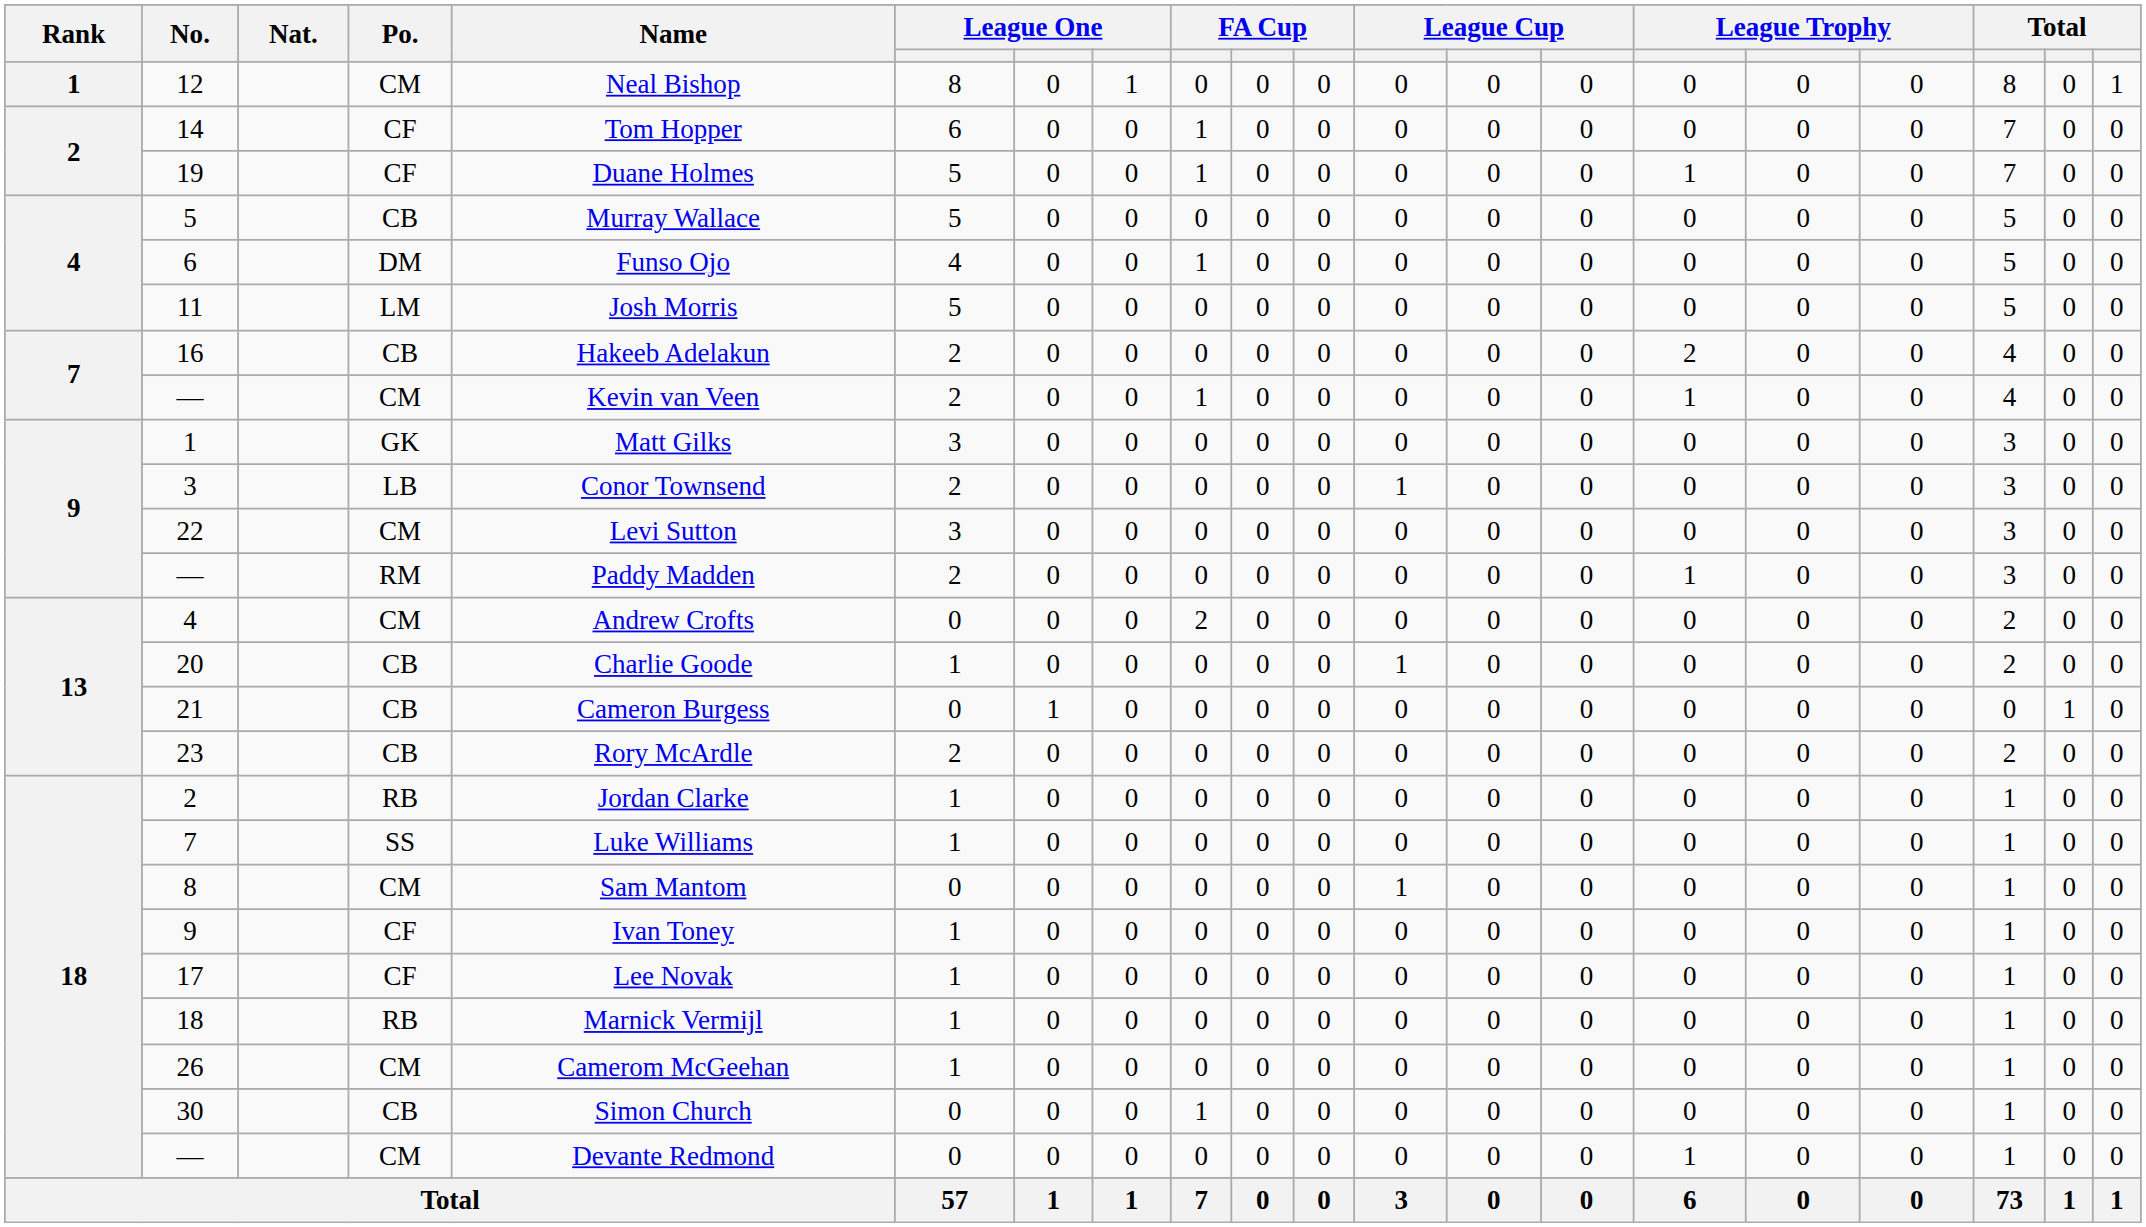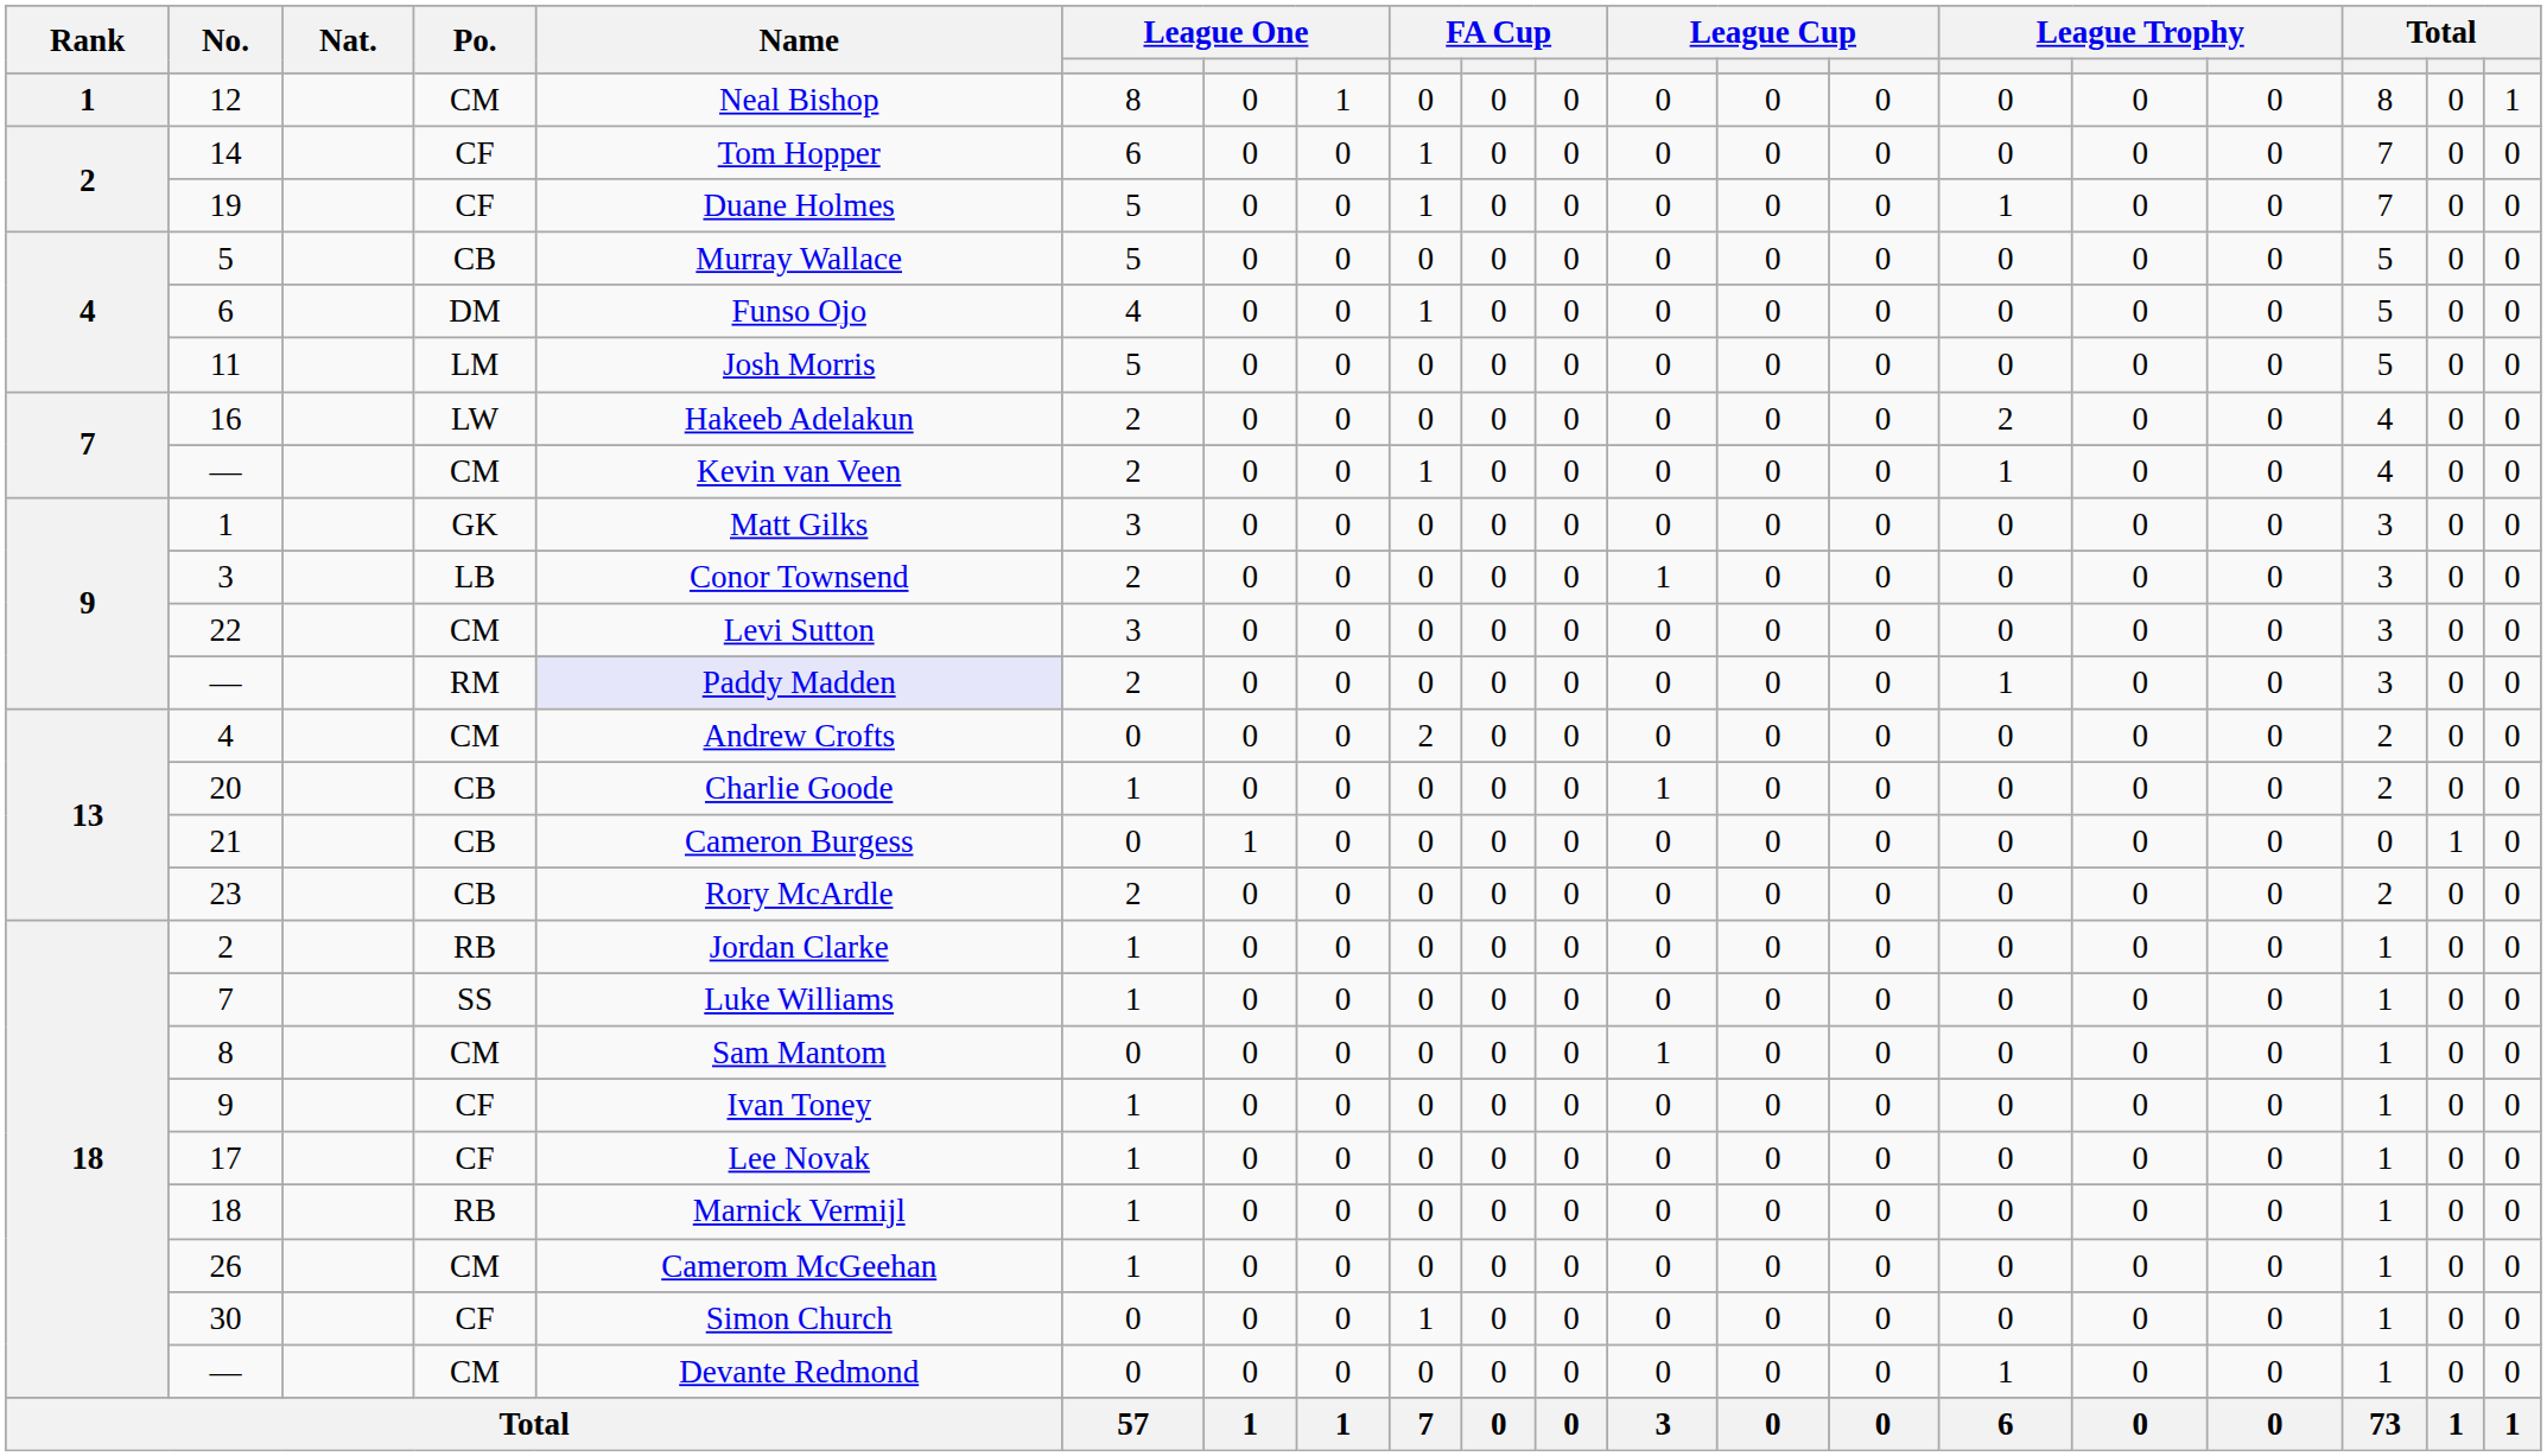 <table class="wikitable" style="text-align:center; font-size:95%; width:95%;">
 <tr>
 <th rowspan=2>Rank</th>
 <th rowspan=2>No.</th>
 <th rowspan=2>Nat.</th>
 <th rowspan=2>Po.</th>
 <th rowspan=2>Name</th>
 <th colspan=3><a href='#'>League One</a></th>
 <th colspan=3><a href='#'>FA Cup</a></th>
 <th colspan=3><a href='#'>League Cup</a></th>
 <th colspan=3><a href='#'>League Trophy</a></th>
 <th colspan=3>Total</th>
 </tr>
 <tr>
 <th></th>
 <th></th>
 <th></th>
 <th></th>
 <th></th>
 <th></th>
 <th></th>
 <th></th>
 <th></th>
 <th></th>
 <th></th>
 <th></th>
 <th></th>
 <th></th>
 <th></th>
 </tr>
 <tr>
 <th rowspan=1>1</th>
 <td>12</td>
 <td></td>
 <td>CM</td>
 <td><a href='#'>Neal Bishop</a></td>
 <td>8</td>
 <td>0</td>
 <td>1</td>
 <td>0</td>
 <td>0</td>
 <td>0</td>
 <td>0</td>
 <td>0</td>
 <td>0</td>
 <td>0</td>
 <td>0</td>
 <td>0</td>
 <td>8</td>
 <td>0</td>
 <td>1</td>
 </tr>
 <tr>
 <th rowspan=2>2</th>
 <td>14</td>
 <td></td>
 <td>CF</td>
 <td><a href='#'>Tom Hopper</a></td>
 <td>6</td>
 <td>0</td>
 <td>0</td>
 <td>1</td>
 <td>0</td>
 <td>0</td>
 <td>0</td>
 <td>0</td>
 <td>0</td>
 <td>0</td>
 <td>0</td>
 <td>0</td>
 <td>7</td>
 <td>0</td>
 <td>0</td>
 </tr>
 <tr>
 <td>19</td>
 <td></td>
 <td>CF</td>
 <td><a href='#'>Duane Holmes</a></td>
 <td>5</td>
 <td>0</td>
 <td>0</td>
 <td>1</td>
 <td>0</td>
 <td>0</td>
 <td>0</td>
 <td>0</td>
 <td>0</td>
 <td>1</td>
 <td>0</td>
 <td>0</td>
 <td>7</td>
 <td>0</td>
 <td>0</td>
 </tr>
 <tr>
 <th rowspan=3>4</th>
 <td>5</td>
 <td></td>
 <td>CB</td>
 <td><a href='#'>Murray Wallace</a></td>
 <td>5</td>
 <td>0</td>
 <td>0</td>
 <td>0</td>
 <td>0</td>
 <td>0</td>
 <td>0</td>
 <td>0</td>
 <td>0</td>
 <td>0</td>
 <td>0</td>
 <td>0</td>
 <td>5</td>
 <td>0</td>
 <td>0</td>
 </tr>
 <tr>
 <td>6</td>
 <td></td>
 <td>DM</td>
 <td><a href='#'>Funso Ojo</a></td>
 <td>4</td>
 <td>0</td>
 <td>0</td>
 <td>1</td>
 <td>0</td>
 <td>0</td>
 <td>0</td>
 <td>0</td>
 <td>0</td>
 <td>0</td>
 <td>0</td>
 <td>0</td>
 <td>5</td>
 <td>0</td>
 <td>0</td>
 </tr>
 <tr>
 <td>11</td>
 <td></td>
 <td>LM</td>
 <td><a href='#'>Josh Morris</a></td>
 <td>5</td>
 <td>0</td>
 <td>0</td>
 <td>0</td>
 <td>0</td>
 <td>0</td>
 <td>0</td>
 <td>0</td>
 <td>0</td>
 <td>0</td>
 <td>0</td>
 <td>0</td>
 <td>5</td>
 <td>0</td>
 <td>0</td>
 </tr>
 <tr>
 <th rowspan=2>7</th>
 <td>16</td>
 <td></td>
-<td>CB</td>
+<td>LW</td>
 <td><a href='#'>Hakeeb Adelakun</a></td>
 <td>2</td>
 <td>0</td>
 <td>0</td>
 <td>0</td>
 <td>0</td>
 <td>0</td>
 <td>0</td>
 <td>0</td>
 <td>0</td>
 <td>2</td>
 <td>0</td>
 <td>0</td>
 <td>4</td>
 <td>0</td>
 <td>0</td>
 </tr>
 <tr>
 <td>—</td>
 <td></td>
 <td>CM</td>
 <td><a href='#'>Kevin van Veen</a></td>
 <td>2</td>
 <td>0</td>
 <td>0</td>
 <td>1</td>
 <td>0</td>
 <td>0</td>
 <td>0</td>
 <td>0</td>
 <td>0</td>
 <td>1</td>
 <td>0</td>
 <td>0</td>
 <td>4</td>
 <td>0</td>
 <td>0</td>
 </tr>
 <tr>
 <th rowspan=4>9</th>
 <td>1</td>
 <td></td>
 <td>GK</td>
 <td><a href='#'>Matt Gilks</a></td>
 <td>3</td>
 <td>0</td>
 <td>0</td>
 <td>0</td>
 <td>0</td>
 <td>0</td>
 <td>0</td>
 <td>0</td>
 <td>0</td>
 <td>0</td>
 <td>0</td>
 <td>0</td>
 <td>3</td>
 <td>0</td>
 <td>0</td>
 </tr>
 <tr>
 <td>3</td>
 <td></td>
 <td>LB</td>
 <td><a href='#'>Conor Townsend</a></td>
 <td>2</td>
 <td>0</td>
 <td>0</td>
 <td>0</td>
 <td>0</td>
 <td>0</td>
 <td>1</td>
 <td>0</td>
 <td>0</td>
 <td>0</td>
 <td>0</td>
 <td>0</td>
 <td>3</td>
 <td>0</td>
 <td>0</td>
 </tr>
 <tr>
 <td>22</td>
 <td></td>
 <td>CM</td>
 <td><a href='#'>Levi Sutton</a></td>
 <td>3</td>
 <td>0</td>
 <td>0</td>
 <td>0</td>
 <td>0</td>
 <td>0</td>
 <td>0</td>
 <td>0</td>
 <td>0</td>
 <td>0</td>
 <td>0</td>
 <td>0</td>
 <td>3</td>
 <td>0</td>
 <td>0</td>
 </tr>
 <tr>
 <td>—</td>
 <td></td>
 <td>RM</td>
-<td><a href='#'>Paddy Madden</a></td>
+<td style="background: lavender;"><a href='#'>Paddy Madden</a></td>
 <td>2</td>
 <td>0</td>
 <td>0</td>
 <td>0</td>
 <td>0</td>
 <td>0</td>
 <td>0</td>
 <td>0</td>
 <td>0</td>
 <td>1</td>
 <td>0</td>
 <td>0</td>
 <td>3</td>
 <td>0</td>
 <td>0</td>
 </tr>
 <tr>
 <th rowspan=4>13</th>
 <td>4</td>
 <td></td>
 <td>CM</td>
 <td><a href='#'>Andrew Crofts</a></td>
 <td>0</td>
 <td>0</td>
 <td>0</td>
 <td>2</td>
 <td>0</td>
 <td>0</td>
 <td>0</td>
 <td>0</td>
 <td>0</td>
 <td>0</td>
 <td>0</td>
 <td>0</td>
 <td>2</td>
 <td>0</td>
 <td>0</td>
 </tr>
 <tr>
 <td>20</td>
 <td></td>
 <td>CB</td>
 <td><a href='#'>Charlie Goode</a></td>
 <td>1</td>
 <td>0</td>
 <td>0</td>
 <td>0</td>
 <td>0</td>
 <td>0</td>
 <td>1</td>
 <td>0</td>
 <td>0</td>
 <td>0</td>
 <td>0</td>
 <td>0</td>
 <td>2</td>
 <td>0</td>
 <td>0</td>
 </tr>
 <tr>
 <td>21</td>
 <td></td>
 <td>CB</td>
 <td><a href='#'>Cameron Burgess</a></td>
 <td>0</td>
 <td>1</td>
 <td>0</td>
 <td>0</td>
 <td>0</td>
 <td>0</td>
 <td>0</td>
 <td>0</td>
 <td>0</td>
 <td>0</td>
 <td>0</td>
 <td>0</td>
 <td>0</td>
 <td>1</td>
 <td>0</td>
 </tr>
 <tr>
 <td>23</td>
 <td></td>
 <td>CB</td>
 <td><a href='#'>Rory McArdle</a></td>
 <td>2</td>
 <td>0</td>
 <td>0</td>
 <td>0</td>
 <td>0</td>
 <td>0</td>
 <td>0</td>
 <td>0</td>
 <td>0</td>
 <td>0</td>
 <td>0</td>
 <td>0</td>
 <td>2</td>
 <td>0</td>
 <td>0</td>
 </tr>
 <tr>
 <th rowspan=9>18</th>
 <td>2</td>
 <td></td>
 <td>RB</td>
 <td><a href='#'>Jordan Clarke</a></td>
 <td>1</td>
 <td>0</td>
 <td>0</td>
 <td>0</td>
 <td>0</td>
 <td>0</td>
 <td>0</td>
 <td>0</td>
 <td>0</td>
 <td>0</td>
 <td>0</td>
 <td>0</td>
 <td>1</td>
 <td>0</td>
 <td>0</td>
 </tr>
 <tr>
 <td>7</td>
 <td></td>
 <td>SS</td>
 <td><a href='#'>Luke Williams</a></td>
 <td>1</td>
 <td>0</td>
 <td>0</td>
 <td>0</td>
 <td>0</td>
 <td>0</td>
 <td>0</td>
 <td>0</td>
 <td>0</td>
 <td>0</td>
 <td>0</td>
 <td>0</td>
 <td>1</td>
 <td>0</td>
 <td>0</td>
 </tr>
 <tr>
 <td>8</td>
 <td></td>
 <td>CM</td>
 <td><a href='#'>Sam Mantom</a></td>
 <td>0</td>
 <td>0</td>
 <td>0</td>
 <td>0</td>
 <td>0</td>
 <td>0</td>
 <td>1</td>
 <td>0</td>
 <td>0</td>
 <td>0</td>
 <td>0</td>
 <td>0</td>
 <td>1</td>
 <td>0</td>
 <td>0</td>
 </tr>
 <tr>
 <td>9</td>
 <td></td>
 <td>CF</td>
 <td><a href='#'>Ivan Toney</a></td>
 <td>1</td>
 <td>0</td>
 <td>0</td>
 <td>0</td>
 <td>0</td>
 <td>0</td>
 <td>0</td>
 <td>0</td>
 <td>0</td>
 <td>0</td>
 <td>0</td>
 <td>0</td>
 <td>1</td>
 <td>0</td>
 <td>0</td>
 </tr>
 <tr>
 <td>17</td>
 <td></td>
 <td>CF</td>
 <td><a href='#'>Lee Novak</a></td>
 <td>1</td>
 <td>0</td>
 <td>0</td>
 <td>0</td>
 <td>0</td>
 <td>0</td>
 <td>0</td>
 <td>0</td>
 <td>0</td>
 <td>0</td>
 <td>0</td>
 <td>0</td>
 <td>1</td>
 <td>0</td>
 <td>0</td>
 </tr>
 <tr>
 <td>18</td>
 <td></td>
 <td>RB</td>
 <td><a href='#'>Marnick Vermijl</a></td>
 <td>1</td>
 <td>0</td>
 <td>0</td>
 <td>0</td>
 <td>0</td>
 <td>0</td>
 <td>0</td>
 <td>0</td>
 <td>0</td>
 <td>0</td>
 <td>0</td>
 <td>0</td>
 <td>1</td>
 <td>0</td>
 <td>0</td>
 </tr>
 <tr>
 <td>26</td>
 <td></td>
 <td>CM</td>
 <td><a href='#'>Camerom McGeehan</a></td>
 <td>1</td>
 <td>0</td>
 <td>0</td>
 <td>0</td>
 <td>0</td>
 <td>0</td>
 <td>0</td>
 <td>0</td>
 <td>0</td>
 <td>0</td>
 <td>0</td>
 <td>0</td>
 <td>1</td>
 <td>0</td>
 <td>0</td>
 </tr>
 <tr>
 <td>30</td>
 <td></td>
-<td>CB</td>
+<td>CF</td>
 <td><a href='#'>Simon Church</a></td>
 <td>0</td>
 <td>0</td>
 <td>0</td>
 <td>1</td>
 <td>0</td>
 <td>0</td>
 <td>0</td>
 <td>0</td>
 <td>0</td>
 <td>0</td>
 <td>0</td>
 <td>0</td>
 <td>1</td>
 <td>0</td>
 <td>0</td>
 </tr>
 <tr>
 <td>—</td>
 <td></td>
 <td>CM</td>
 <td><a href='#'>Devante Redmond</a></td>
 <td>0</td>
 <td>0</td>
 <td>0</td>
 <td>0</td>
 <td>0</td>
 <td>0</td>
 <td>0</td>
 <td>0</td>
 <td>0</td>
 <td>1</td>
 <td>0</td>
 <td>0</td>
 <td>1</td>
 <td>0</td>
 <td>0</td>
 </tr>
 <tr>
 <th colspan=5>Total</th>
 <th>57</th>
 <th>1</th>
 <th>1</th>
 <th>7</th>
 <th>0</th>
 <th>0</th>
 <th>3</th>
 <th>0</th>
 <th>0</th>
 <th>6</th>
 <th>0</th>
 <th>0</th>
 <th>73</th>
 <th>1</th>
 <th>1</th>
 </tr>
 </table>
